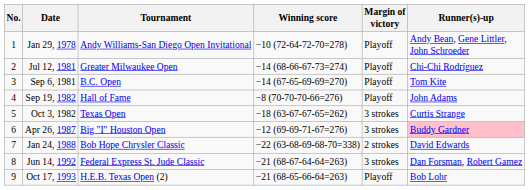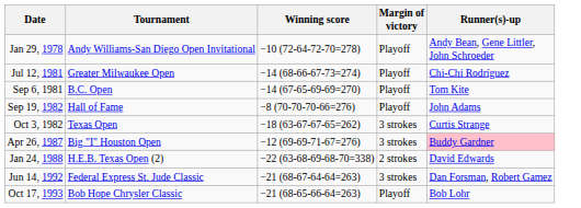 <table class="wikitable" style="font-size:95%;">
 <tr>
-<th>No.</th>
 <th>Date</th>
 <th>Tournament</th>
 <th>Winning score</th>
 <th>Margin of<br>victory</th>
 <th>Runner(s)-up</th>
 </tr>
 <tr>
-<td align=center>1</td>
 <td align=right>Jan 29, <a href='#'>1978</a></td>
 <td><a href='#'>Andy Williams-San Diego Open Invitational</a></td>
 <td>−10 (72-64-72-70=278)</td>
 <td>Playoff</td>
 <td> <a href='#'>Andy Bean</a>,  <a href='#'>Gene Littler</a>,<br> <a href='#'>John Schroeder</a></td>
 </tr>
 <tr>
-<td align=center>2</td>
 <td align=right>Jul 12, <a href='#'>1981</a></td>
 <td><a href='#'>Greater Milwaukee Open</a></td>
 <td>−14 (68-66-67-73=274)</td>
 <td>Playoff</td>
 <td> <a href='#'>Chi-Chi Rodríguez</a></td>
 </tr>
 <tr>
-<td align=center>3</td>
 <td align=right>Sep 6, 1981</td>
 <td><a href='#'>B.C. Open</a></td>
 <td>−14 (67-65-69-69=270)</td>
 <td>Playoff</td>
 <td> <a href='#'>Tom Kite</a></td>
 </tr>
 <tr>
-<td align=center>4</td>
 <td align=right>Sep 19, <a href='#'>1982</a></td>
 <td><a href='#'>Hall of Fame</a></td>
 <td>−8 (70-70-70-66=276)</td>
 <td>Playoff</td>
 <td>  <a href='#'>John Adams</a></td>
 </tr>
 <tr>
-<td align=center>5</td>
 <td align=right>Oct 3, 1982</td>
 <td><a href='#'>Texas Open</a></td>
 <td>−18 (63-67-67-65=262)</td>
 <td>3 strokes</td>
 <td> <a href='#'>Curtis Strange</a></td>
 </tr>
 <tr>
-<td align=center>6</td>
 <td align=right>Apr 26, <a href='#'>1987</a></td>
 <td><a href='#'>Big "I" Houston Open</a></td>
 <td>−12 (69-69-71-67=276)</td>
 <td>3 strokes</td>
 <td style="background: pink;"> <a href='#'>Buddy Gardner</a></td>
 </tr>
 <tr>
-<td align=center>7</td>
 <td align=right>Jan 24, <a href='#'>1988</a></td>
-<td><a href='#'>Bob Hope Chrysler Classic</a></td>
+<td><a href='#'>H.E.B. Texas Open</a> (2)</td>
 <td>−22 (63-68-69-68-70=338)</td>
 <td>2 strokes</td>
 <td>  <a href='#'>David Edwards</a></td>
 </tr>
 <tr>
-<td align=center>8</td>
 <td align=right>Jun 14, <a href='#'>1992</a></td>
 <td><a href='#'>Federal Express St. Jude Classic</a></td>
 <td>−21 (68-67-64-64=263)</td>
 <td>3 strokes</td>
 <td> <a href='#'>Dan Forsman</a>,  <a href='#'>Robert Gamez</a></td>
 </tr>
 <tr>
-<td align=center>9</td>
 <td align=right>Oct 17, <a href='#'>1993</a></td>
-<td><a href='#'>H.E.B. Texas Open</a> (2)</td>
+<td><a href='#'>Bob Hope Chrysler Classic</a></td>
 <td>−21 (68-65-66-64=263)</td>
 <td>Playoff</td>
 <td> <a href='#'>Bob Lohr</a></td>
 </tr>
 </table>
